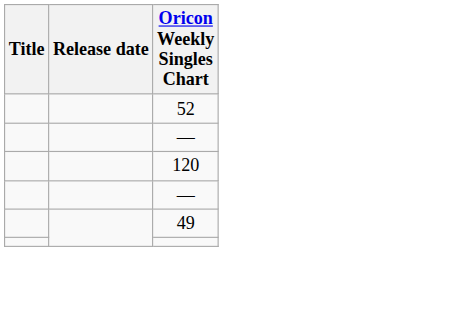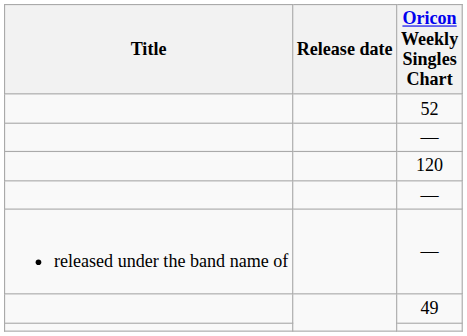 <table class="wikitable" style="text-align:left">
 <tr>
 <th>Title</th>
 <th>Release date</th>
 <th><a href='#'>Oricon</a><br>Weekly<br>Singles<br>Chart<br></th>
 </tr>
 <tr>
 <td></td>
 <td></td>
 <td align="center">52</td>
 </tr>
 <tr>
 <td></td>
 <td></td>
 <td align="center">—</td>
 </tr>
 <tr>
 <td></td>
 <td></td>
 <td align="center">120</td>
 </tr>
 <tr>
 <td></td>
 <td></td>
 <td align="center">—</td>
 </tr>
 <tr>
+<td><br><ul><li>released under the band name of </li></ul></td>
+<td></td>
+<td align="center">—</td>
+</tr>
+<tr>
 <td></td>
 <td rowspan="2"></td>
 <td align="center">49</td>
 </tr>
 <tr>
 <td></td>
 <td align="center"></td>
 </tr>
 </table>
